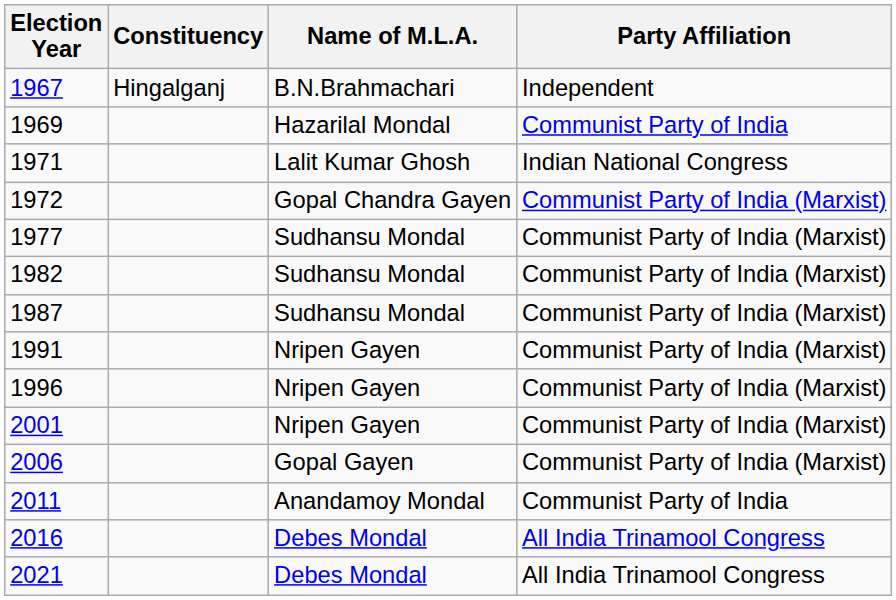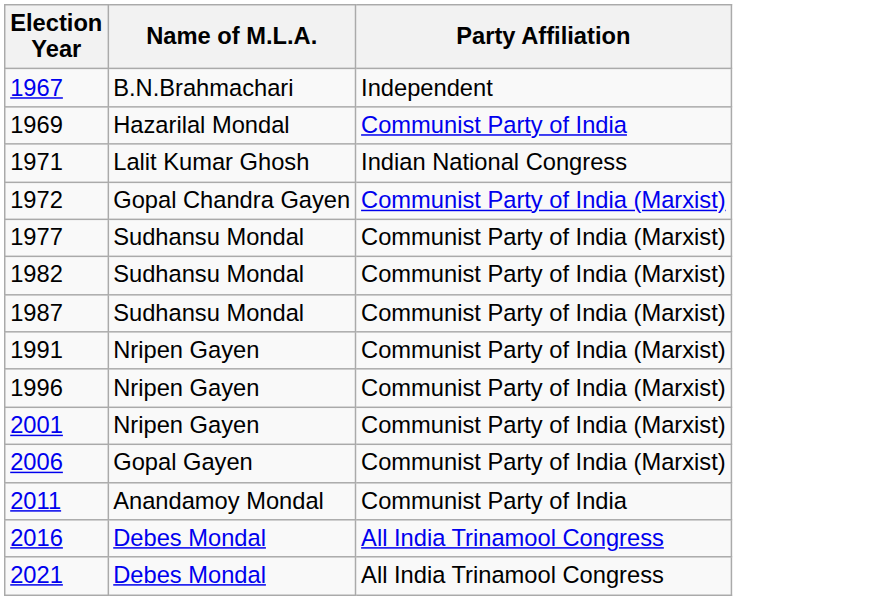 <table class="wikitable sortable"ìÍĦĤĠčw>
 <tr>
 <th>Election<br> Year</th>
-<th>Constituency</th>
 <th>Name of M.L.A.</th>
 <th>Party Affiliation</th>
 </tr>
 <tr>
 <td><a href='#'>1967</a></td>
-<td>Hingalganj</td>
 <td>B.N.Brahmachari</td>
 <td>Independent</td>
 </tr>
 <tr>
 <td>1969</td>
-<td></td>
 <td>Hazarilal Mondal</td>
 <td><a href='#'>Communist Party of India</a></td>
 </tr>
 <tr>
 <td>1971</td>
-<td></td>
 <td>Lalit Kumar Ghosh</td>
 <td>Indian National Congress</td>
 </tr>
 <tr>
 <td>1972</td>
-<td></td>
 <td>Gopal Chandra Gayen</td>
 <td><a href='#'>Communist Party of India (Marxist)</a></td>
 </tr>
 <tr>
 <td>1977</td>
-<td></td>
 <td>Sudhansu Mondal</td>
 <td>Communist Party of India (Marxist)</td>
 </tr>
 <tr>
 <td>1982</td>
-<td></td>
 <td>Sudhansu Mondal</td>
 <td>Communist Party of India (Marxist)</td>
 </tr>
 <tr>
 <td>1987</td>
-<td></td>
 <td>Sudhansu Mondal</td>
 <td>Communist Party of India (Marxist)</td>
 </tr>
 <tr>
 <td>1991</td>
-<td></td>
 <td>Nripen Gayen</td>
 <td>Communist Party of India (Marxist)</td>
 </tr>
 <tr>
 <td>1996</td>
-<td></td>
 <td>Nripen Gayen</td>
 <td>Communist Party of India (Marxist)</td>
 </tr>
 <tr>
 <td><a href='#'>2001</a></td>
-<td></td>
 <td>Nripen Gayen</td>
 <td>Communist Party of India (Marxist)</td>
 </tr>
 <tr>
 <td><a href='#'>2006</a></td>
-<td></td>
 <td>Gopal Gayen</td>
 <td>Communist Party of India (Marxist)</td>
 </tr>
 <tr>
 <td><a href='#'>2011</a></td>
-<td></td>
 <td>Anandamoy Mondal</td>
 <td>Communist Party of India</td>
 </tr>
 <tr>
 <td><a href='#'>2016</a></td>
-<td></td>
 <td><a href='#'>Debes Mondal</a></td>
 <td><a href='#'>All India Trinamool Congress</a></td>
 </tr>
 <tr>
 <td><a href='#'>2021</a></td>
-<td></td>
 <td><a href='#'>Debes Mondal</a></td>
 <td>All India Trinamool Congress</td>
 </tr>
 </table>
